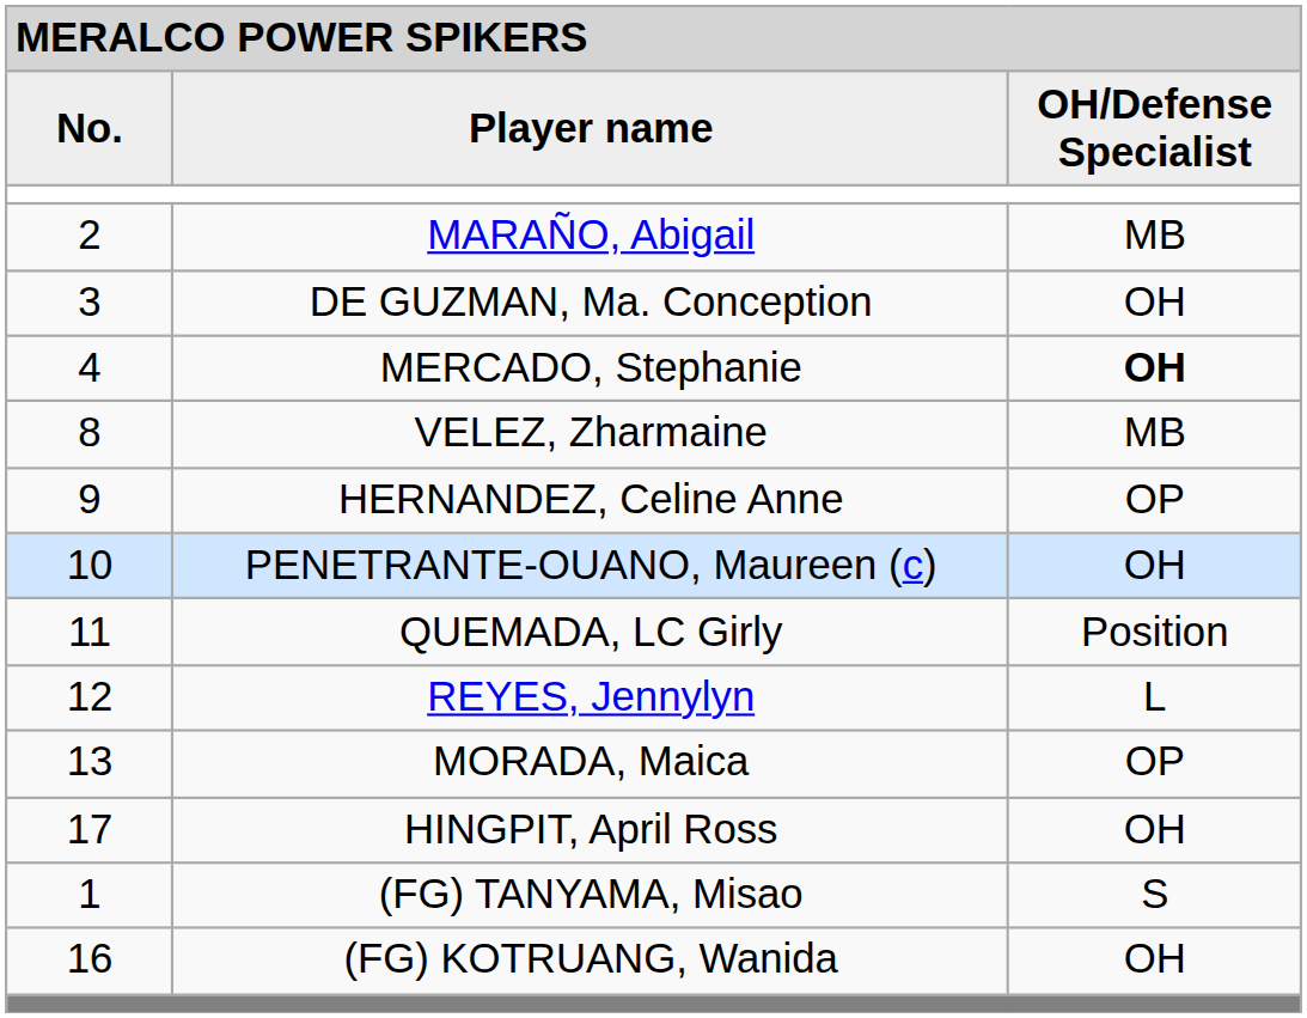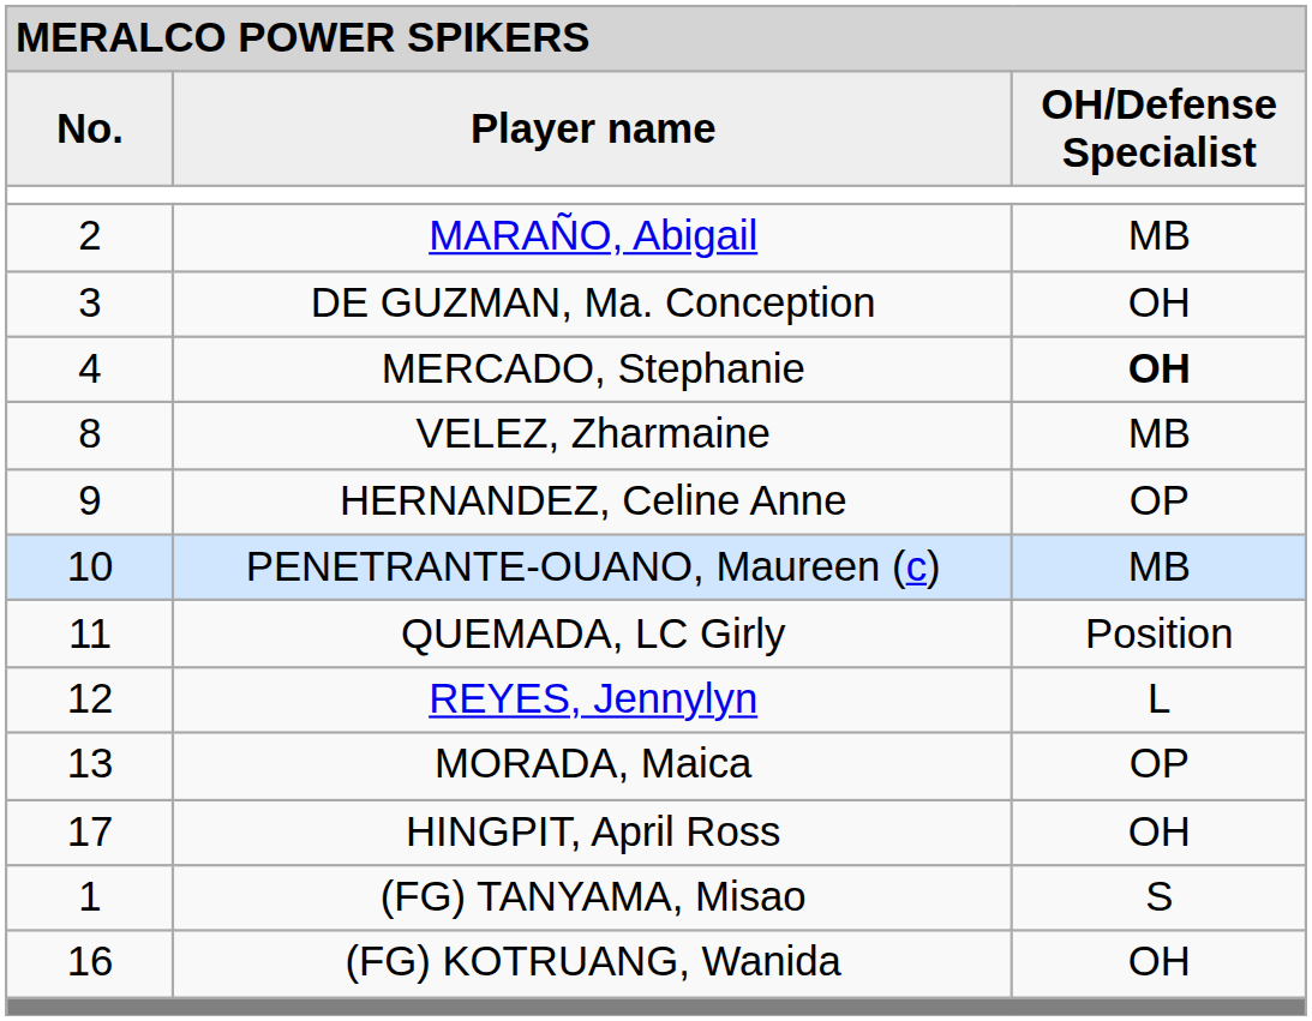 <table class='wikitable mw-collapsible mw-collapsed' style='text-align: center; width: 500px; border: none;'>
 <tr>
 <th style="background:#D4D4D4; text-align:left;" colspan=3> MERALCO POWER SPIKERS</th>
 </tr>
 <tr style="background:#EEEEEE; font-weight:bold;">
 <td width=10%>No.</td>
 <td width=50%>Player name</td>
 <td align=center>OH/Defense Specialist</td>
 </tr>
 <tr style="background:#FFFFFF;">
 <td colspan=3 align=center></td>
 </tr>
 <tr>
 <td align=center>2</td>
 <td><a href='#'>MARAÑO, Abigail</a></td>
 <td align=center>MB</td>
 </tr>
 <tr>
 <td align=center>3</td>
 <td>DE GUZMAN, Ma. Conception</td>
 <td align=center>OH</td>
 </tr>
 <tr>
 <td align=center>4</td>
 <td>MERCADO, Stephanie</td>
 <td align=center><strong>OH</strong></td>
 </tr>
 <tr>
 <td align=center>8</td>
 <td>VELEZ, Zharmaine</td>
 <td align=center>MB</td>
 </tr>
 <tr>
 <td align=center>9</td>
 <td>HERNANDEZ, Celine Anne</td>
 <td align=center>OP</td>
 </tr>
 <tr bgcolor=#D0E6FF>
 <td align=center>10</td>
 <td>PENETRANTE-OUANO, Maureen (<a href='#'>c</a>)</td>
-<td align=center>OH</td>
+<td align=center>MB</td>
 </tr>
 <tr>
 <td align=center>11</td>
 <td>QUEMADA, LC Girly</td>
 <td width=10%>Position</td>
 </tr>
 <tr>
 <td align=center>12</td>
 <td><a href='#'>REYES, Jennylyn</a></td>
 <td align=center>L</td>
 </tr>
 <tr>
 <td align=center>13</td>
 <td>MORADA, Maica</td>
 <td align=center>OP</td>
 </tr>
 <tr>
 <td align=center>17</td>
 <td>HINGPIT, April Ross</td>
 <td align=center>OH</td>
 </tr>
 <tr>
 <td align=center>1</td>
 <td>(FG) TANYAMA, Misao</td>
 <td align=center>S</td>
 </tr>
 <tr>
 <td align=center>16</td>
 <td>(FG) KOTRUANG, Wanida</td>
 <td align=center>OH</td>
 </tr>
 <tr>
 <th style="background:gray;" colspan=3></th>
 </tr>
 <tr>
 </tr>
 </table>
